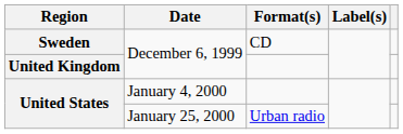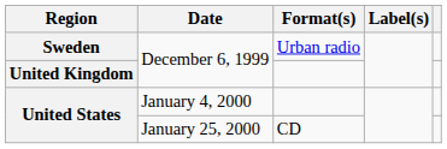 <table class="wikitable plainrowheaders">
 <tr>
 <th scope="col">Region</th>
 <th scope="col">Date</th>
 <th scope="col">Format(s)</th>
 <th scope="col">Label(s)</th>
 <th scope="col"></th>
 </tr>
 <tr>
 <th scope="row">Sweden</th>
 <td rowspan="2">December 6, 1999</td>
-<td>CD</td>
+<td><a href='#'>Urban radio</a></td>
 <td rowspan="2"></td>
 <td align="center"></td>
 </tr>
 <tr>
 <th scope="row">United Kingdom</th>
 <td></td>
 <td align="center"></td>
 </tr>
 <tr>
 <th scope="row" rowspan="2">United States</th>
 <td>January 4, 2000</td>
 <td></td>
 <td rowspan="2"></td>
 <td align="center"></td>
 </tr>
 <tr>
 <td>January 25, 2000</td>
-<td><a href='#'>Urban radio</a></td>
+<td>CD</td>
 <td align="center"></td>
 </tr>
 </table>
